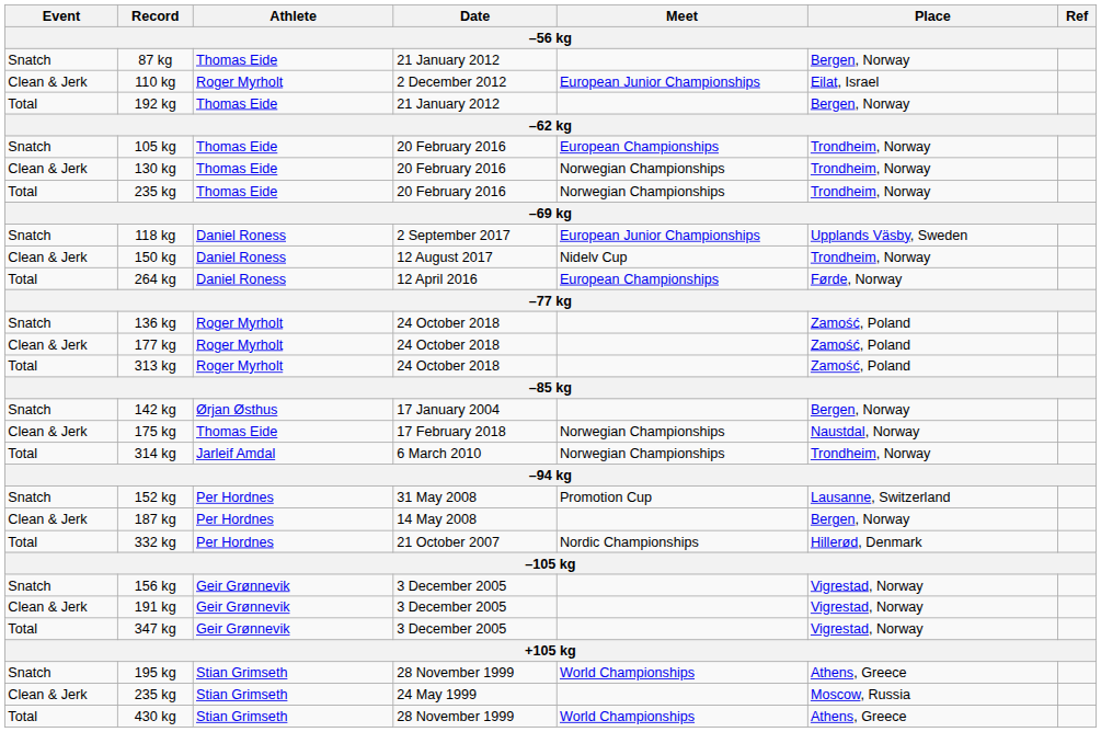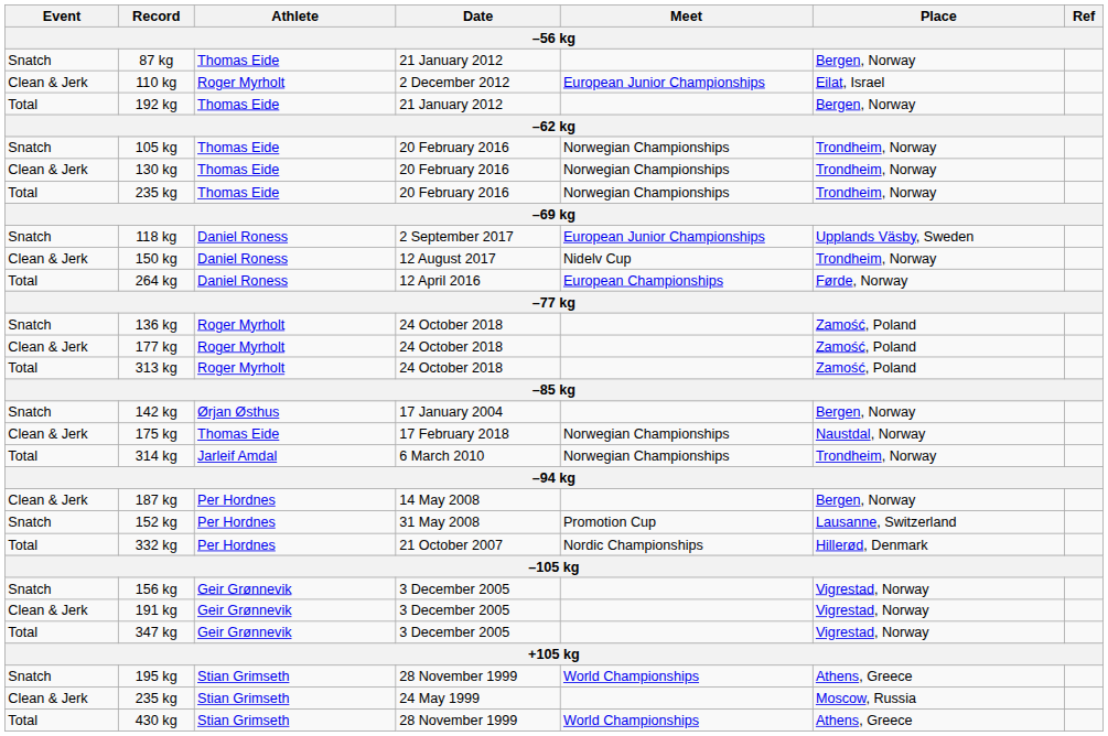 <table class="wikitable" style="font-size:95%; width: 95%;">
 <tr>
 <th width=9%>Event</th>
 <th width=6%>Record</th>
 <th width=16%>Athlete</th>
 <th width=13%>Date</th>
 <th width=20%>Meet</th>
 <th width=20%>Place</th>
 <th width=3%>Ref</th>
 </tr>
 <tr bgcolor="#DDDDDD">
 <th colspan="7">–56 kg</th>
 </tr>
 <tr>
 <td>Snatch</td>
 <td align="center">87 kg</td>
 <td><a href='#'>Thomas Eide</a></td>
 <td>21 January 2012</td>
 <td></td>
 <td><a href='#'>Bergen</a>, Norway</td>
 <td></td>
 </tr>
 <tr>
 <td>Clean & Jerk</td>
 <td align="center">110 kg</td>
 <td><a href='#'>Roger Myrholt</a></td>
 <td>2 December 2012</td>
 <td><a href='#'>European Junior Championships</a></td>
 <td><a href='#'>Eilat</a>, Israel</td>
 <td></td>
 </tr>
 <tr>
 <td>Total</td>
 <td align="center">192 kg</td>
 <td><a href='#'>Thomas Eide</a></td>
 <td>21 January 2012</td>
 <td></td>
 <td><a href='#'>Bergen</a>, Norway</td>
 <td></td>
 </tr>
 <tr bgcolor="#DDDDDD">
 <th colspan="7">–62 kg</th>
 </tr>
 <tr>
 <td>Snatch</td>
 <td align="center">105 kg</td>
 <td><a href='#'>Thomas Eide</a></td>
 <td>20 February 2016</td>
-<td><a href='#'>European Championships</a></td>
+<td>Norwegian Championships</td>
 <td><a href='#'>Trondheim</a>, Norway</td>
 <td></td>
 </tr>
 <tr>
 <td>Clean & Jerk</td>
 <td align="center">130 kg</td>
 <td><a href='#'>Thomas Eide</a></td>
 <td>20 February 2016</td>
 <td>Norwegian Championships</td>
 <td><a href='#'>Trondheim</a>, Norway</td>
 <td></td>
 </tr>
 <tr>
 <td>Total</td>
 <td align="center">235 kg</td>
 <td><a href='#'>Thomas Eide</a></td>
 <td>20 February 2016</td>
 <td>Norwegian Championships</td>
 <td><a href='#'>Trondheim</a>, Norway</td>
 <td></td>
 </tr>
 <tr bgcolor="#DDDDDD">
 <th colspan="7">–69 kg</th>
 </tr>
 <tr>
 <td>Snatch</td>
 <td align="center">118 kg</td>
 <td><a href='#'>Daniel Roness</a></td>
 <td>2 September 2017</td>
 <td><a href='#'>European Junior Championships</a></td>
 <td><a href='#'>Upplands Väsby</a>, Sweden</td>
 <td></td>
 </tr>
 <tr>
 <td>Clean & Jerk</td>
 <td align="center">150 kg</td>
 <td><a href='#'>Daniel Roness</a></td>
 <td>12 August 2017</td>
 <td>Nidelv Cup</td>
 <td><a href='#'>Trondheim</a>, Norway</td>
 <td></td>
 </tr>
 <tr>
 <td>Total</td>
 <td align="center">264 kg</td>
 <td><a href='#'>Daniel Roness</a></td>
 <td>12 April 2016</td>
 <td><a href='#'>European Championships</a></td>
 <td><a href='#'>Førde</a>, Norway</td>
 <td></td>
 </tr>
 <tr bgcolor="#DDDDDD">
 <th colspan="7">–77 kg</th>
 </tr>
 <tr>
 <td>Snatch</td>
 <td align="center">136 kg</td>
 <td><a href='#'>Roger Myrholt</a></td>
 <td>24 October 2018</td>
 <td></td>
 <td><a href='#'>Zamość</a>, Poland</td>
 <td></td>
 </tr>
 <tr>
 <td>Clean & Jerk</td>
 <td align="center">177 kg</td>
 <td><a href='#'>Roger Myrholt</a></td>
 <td>24 October 2018</td>
 <td></td>
 <td><a href='#'>Zamość</a>, Poland</td>
 <td></td>
 </tr>
 <tr>
 <td>Total</td>
 <td align="center">313 kg</td>
 <td><a href='#'>Roger Myrholt</a></td>
 <td>24 October 2018</td>
 <td></td>
 <td><a href='#'>Zamość</a>, Poland</td>
 <td></td>
 </tr>
 <tr bgcolor="#DDDDDD">
 <th colspan="7">–85 kg</th>
 </tr>
 <tr>
 <td>Snatch</td>
 <td align="center">142 kg</td>
 <td><a href='#'>Ørjan Østhus</a></td>
 <td>17 January 2004</td>
 <td></td>
 <td><a href='#'>Bergen</a>, Norway</td>
 <td></td>
 </tr>
 <tr>
 <td>Clean & Jerk</td>
 <td align="center">175 kg</td>
 <td><a href='#'>Thomas Eide</a></td>
 <td>17 February 2018</td>
 <td>Norwegian Championships</td>
 <td><a href='#'>Naustdal</a>, Norway</td>
 <td></td>
 </tr>
 <tr>
 <td>Total</td>
 <td align="center">314 kg</td>
 <td><a href='#'>Jarleif Amdal</a></td>
 <td>6 March 2010</td>
 <td>Norwegian Championships</td>
 <td><a href='#'>Trondheim</a>, Norway</td>
 <td></td>
 </tr>
 <tr bgcolor="#DDDDDD">
 <th colspan="7">–94 kg</th>
 </tr>
 <tr>
+<td>Clean & Jerk</td>
+<td align="center">187 kg</td>
+<td><a href='#'>Per Hordnes</a></td>
+<td>14 May 2008</td>
+<td></td>
+<td><a href='#'>Bergen</a>, Norway</td>
+<td></td>
+</tr>
+<tr>
 <td>Snatch</td>
 <td align="center">152 kg</td>
 <td><a href='#'>Per Hordnes</a></td>
 <td>31 May 2008</td>
 <td>Promotion Cup</td>
 <td><a href='#'>Lausanne</a>, Switzerland</td>
-<td></td>
-</tr>
-<tr>
-<td>Clean & Jerk</td>
-<td align="center">187 kg</td>
-<td><a href='#'>Per Hordnes</a></td>
-<td>14 May 2008</td>
-<td></td>
-<td><a href='#'>Bergen</a>, Norway</td>
 <td></td>
 </tr>
 <tr>
 <td>Total</td>
 <td align="center">332 kg</td>
 <td><a href='#'>Per Hordnes</a></td>
 <td>21 October 2007</td>
 <td>Nordic Championships</td>
 <td><a href='#'>Hillerød</a>, Denmark</td>
 <td></td>
 </tr>
 <tr bgcolor="#DDDDDD">
 <th colspan="7">–105 kg</th>
 </tr>
 <tr>
 <td>Snatch</td>
 <td align="center">156 kg</td>
 <td><a href='#'>Geir Grønnevik</a></td>
 <td>3 December 2005</td>
 <td></td>
 <td><a href='#'>Vigrestad</a>, Norway</td>
 <td></td>
 </tr>
 <tr>
 <td>Clean & Jerk</td>
 <td align="center">191 kg</td>
 <td><a href='#'>Geir Grønnevik</a></td>
 <td>3 December 2005</td>
 <td></td>
 <td><a href='#'>Vigrestad</a>, Norway</td>
 <td></td>
 </tr>
 <tr>
 <td>Total</td>
 <td align="center">347 kg</td>
 <td><a href='#'>Geir Grønnevik</a></td>
 <td>3 December 2005</td>
 <td></td>
 <td><a href='#'>Vigrestad</a>, Norway</td>
 <td></td>
 </tr>
 <tr bgcolor="#DDDDDD">
 <th colspan="7">+105 kg</th>
 </tr>
 <tr>
 <td>Snatch</td>
 <td align="center">195 kg</td>
 <td><a href='#'>Stian Grimseth</a></td>
 <td>28 November 1999</td>
 <td><a href='#'>World Championships</a></td>
 <td><a href='#'>Athens</a>, Greece</td>
 <td></td>
 </tr>
 <tr>
 <td>Clean & Jerk</td>
 <td align="center">235 kg</td>
 <td><a href='#'>Stian Grimseth</a></td>
 <td>24 May 1999</td>
 <td></td>
 <td><a href='#'>Moscow</a>, Russia</td>
 <td></td>
 </tr>
 <tr>
 <td>Total</td>
 <td align="center">430 kg</td>
 <td><a href='#'>Stian Grimseth</a></td>
 <td>28 November 1999</td>
 <td><a href='#'>World Championships</a></td>
 <td><a href='#'>Athens</a>, Greece</td>
 <td></td>
 </tr>
 </table>
